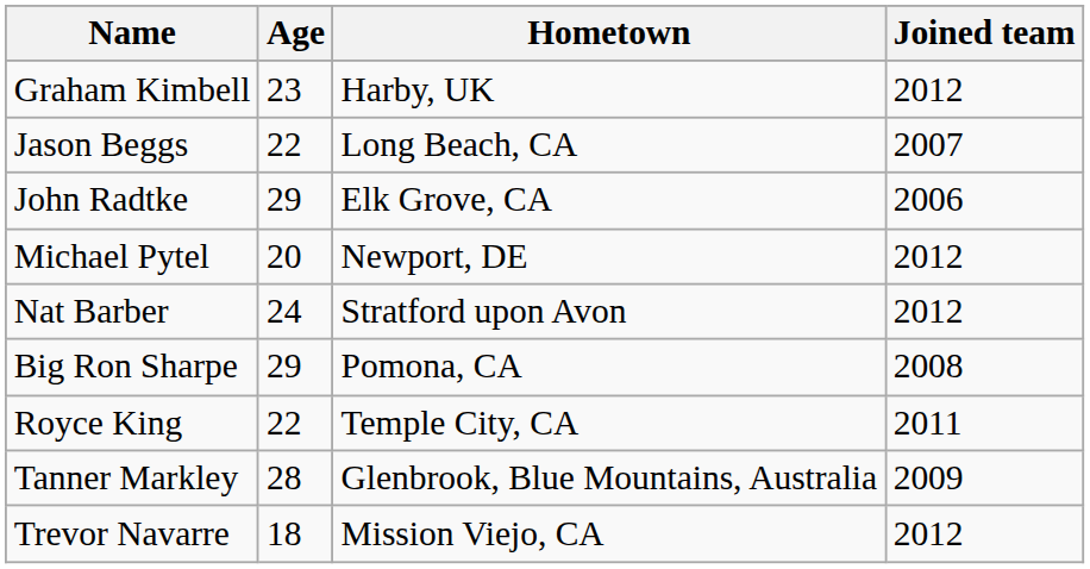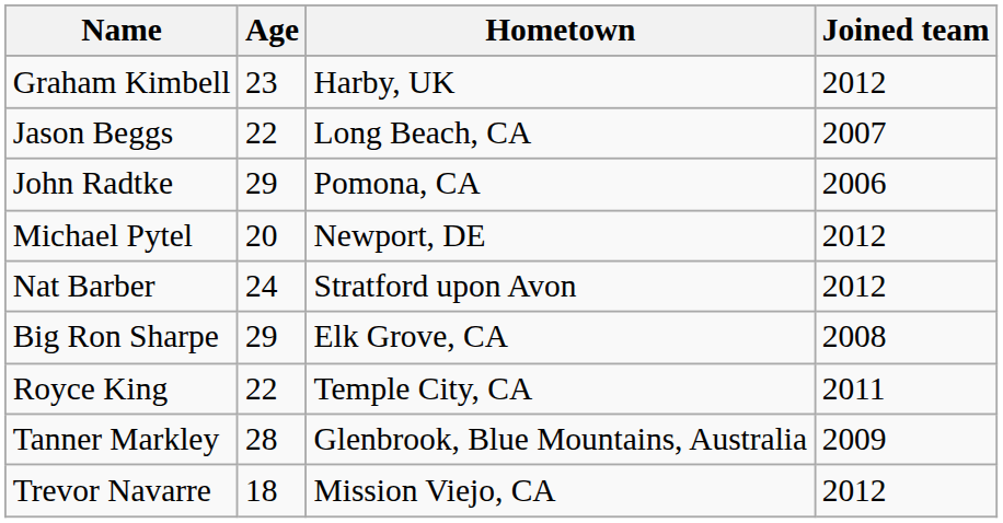 <table class="wikitable">
 <tr>
 <th>Name</th>
 <th>Age</th>
 <th>Hometown</th>
 <th>Joined team</th>
 </tr>
 <tr>
 <td>Graham Kimbell</td>
 <td>23</td>
 <td>Harby, UK</td>
 <td>2012</td>
 </tr>
 <tr>
 <td>Jason Beggs</td>
 <td>22</td>
 <td>Long Beach, CA</td>
 <td>2007</td>
 </tr>
 <tr>
 <td>John Radtke</td>
 <td>29</td>
-<td>Elk Grove, CA</td>
+<td>Pomona, CA</td>
 <td>2006</td>
 </tr>
 <tr>
 <td>Michael Pytel</td>
 <td>20</td>
 <td>Newport, DE</td>
 <td>2012</td>
 </tr>
 <tr>
 <td>Nat Barber</td>
 <td>24</td>
 <td>Stratford upon Avon</td>
 <td>2012</td>
 </tr>
 <tr>
 <td>Big Ron Sharpe</td>
 <td>29</td>
-<td>Pomona, CA</td>
+<td>Elk Grove, CA</td>
 <td>2008</td>
 </tr>
 <tr>
 <td>Royce King</td>
 <td>22</td>
 <td>Temple City, CA</td>
 <td>2011</td>
 </tr>
 <tr>
 <td>Tanner Markley</td>
 <td>28</td>
 <td>Glenbrook, Blue Mountains, Australia</td>
 <td>2009</td>
 </tr>
 <tr>
 <td>Trevor Navarre</td>
 <td>18</td>
 <td>Mission Viejo, CA</td>
 <td>2012</td>
 </tr>
 </table>
